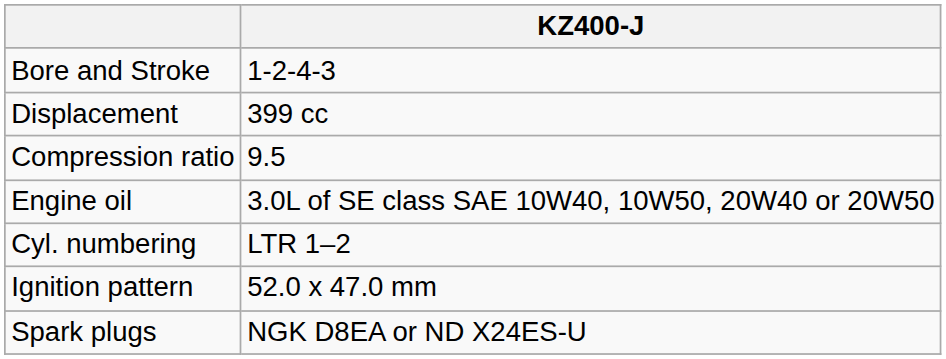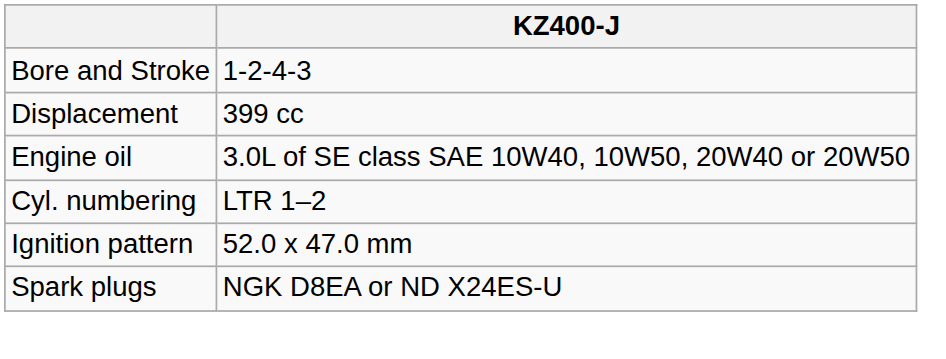 <table class="wikitable">
 <tr>
 <th></th>
 <th>KZ400-J</th>
 </tr>
 <tr>
 <td>Bore and Stroke</td>
 <td>1-2-4-3</td>
 </tr>
 <tr>
 <td>Displacement</td>
 <td>399 cc</td>
-</tr>
-<tr>
-<td>Compression ratio</td>
-<td>9.5</td>
 </tr>
 <tr>
 <td>Engine oil</td>
 <td>3.0L of SE class SAE 10W40, 10W50, 20W40 or 20W50</td>
 </tr>
 <tr>
 <td>Cyl. numbering</td>
 <td>LTR 1–2</td>
 </tr>
 <tr>
 <td>Ignition pattern</td>
 <td>52.0 x 47.0 mm</td>
 </tr>
 <tr>
 <td>Spark plugs</td>
 <td>NGK D8EA or ND X24ES-U</td>
 </tr>
 </table>
